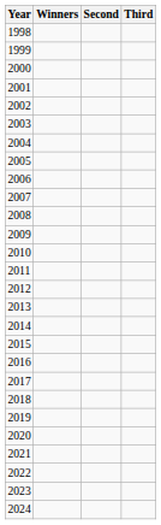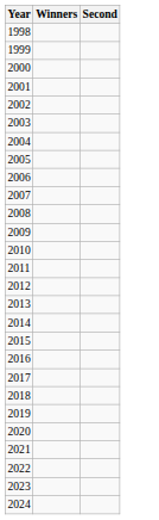 <table class="wikitable">
 <tr>
 <th>Year</th>
 <th>Winners</th>
 <th>Second</th>
-<th>Third</th>
 </tr>
 <tr>
 <td>1998</td>
 <td>  <br> </td>
 <td> <br> </td>
-<td> <br> </td>
 </tr>
 <tr>
 <td>1999</td>
-<td> <br> </td>
 <td> <br> </td>
 <td> <br> </td>
 </tr>
 <tr>
 <td>2000</td>
 <td> <br> </td>
 <td> <br> </td>
-<td> <br> </td>
 </tr>
 <tr>
 <td>2001</td>
-<td> <br> </td>
 <td> <br> </td>
 <td> <br> </td>
 </tr>
 <tr>
 <td>2002</td>
 <td> <br> </td>
 <td> <br> </td>
-<td> <br> </td>
 </tr>
 <tr>
 <td>2003</td>
-<td> <br> </td>
 <td> <br> </td>
 <td> <br> </td>
 </tr>
 <tr>
 <td>2004</td>
 <td> <br> </td>
 <td> <br></td>
-<td> <br> </td>
 </tr>
 <tr>
 <td>2005</td>
-<td> <br> </td>
 <td> <br> </td>
 <td> <br> </td>
 </tr>
 <tr>
 <td>2006</td>
 <td> <br> </td>
 <td> <br> </td>
-<td> <br> </td>
 </tr>
 <tr>
 <td>2007</td>
-<td> <br> </td>
 <td> <br> </td>
 <td> <br> </td>
 </tr>
 <tr>
 <td>2008</td>
 <td> <br> </td>
 <td> <br> </td>
-<td> <br> </td>
 </tr>
 <tr>
 <td>2009</td>
-<td> <br> </td>
 <td> <br> </td>
 <td> <br> </td>
 </tr>
 <tr>
 <td>2010</td>
 <td> <br> </td>
 <td> <br> </td>
-<td> <br> </td>
 </tr>
 <tr>
 <td>2011</td>
-<td> <br> </td>
 <td> <br> </td>
 <td> <br> </td>
 </tr>
 <tr>
 <td>2012</td>
 <td> <br> </td>
 <td> <br> </td>
-<td> <br> </td>
 </tr>
 <tr>
 <td>2013</td>
-<td> <br> </td>
 <td> <br> </td>
 <td> <br> </td>
 </tr>
 <tr>
 <td>2014</td>
 <td> <br> </td>
 <td> <br> </td>
-<td> <br> </td>
 </tr>
 <tr>
 <td>2015</td>
-<td> <br></td>
 <td> <br></td>
 <td> <br></td>
 </tr>
 <tr>
 <td>2016</td>
 <td> <br></td>
 <td> <br></td>
-<td> <br></td>
 </tr>
 <tr>
 <td>2017</td>
-<td> <br></td>
 <td> <br></td>
 <td> <br></td>
 </tr>
 <tr>
 <td>2018</td>
 <td> <br></td>
 <td> <br></td>
-<td> <br></td>
 </tr>
 <tr>
 <td>2019</td>
-<td> <br></td>
 <td> <br></td>
 <td> <br></td>
 </tr>
 <tr>
 <td>2020</td>
 <td> <br></td>
 <td> <br></td>
-<td> <br></td>
 </tr>
 <tr>
 <td>2021</td>
-<td> <br></td>
 <td> <br></td>
 <td> <br></td>
 </tr>
 <tr>
 <td>2022</td>
 <td> <br></td>
 <td> <br></td>
-<td> <br></td>
 </tr>
 <tr>
 <td>2023</td>
-<td> <br></td>
 <td> <br></td>
 <td> <br></td>
 </tr>
 <tr>
 <td>2024</td>
 <td> <br></td>
 <td> <br></td>
-<td> <br></td>
 </tr>
 </table>
